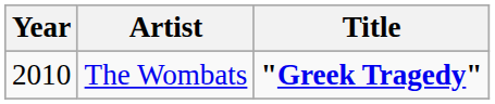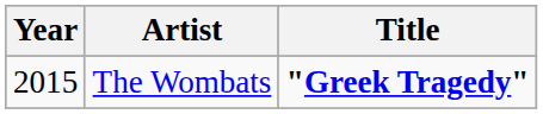 <table class="wikitable sortable">
 <tr>
 <th>Year</th>
 <th>Artist</th>
 <th>Title</th>
 </tr>
 <tr>
-<td>2010</td>
+<td>2015</td>
 <td><a href='#'>The Wombats</a></td>
 <td><strong>"<a href='#'>Greek Tragedy</a>"</strong></td>
 </tr>
 </table>
